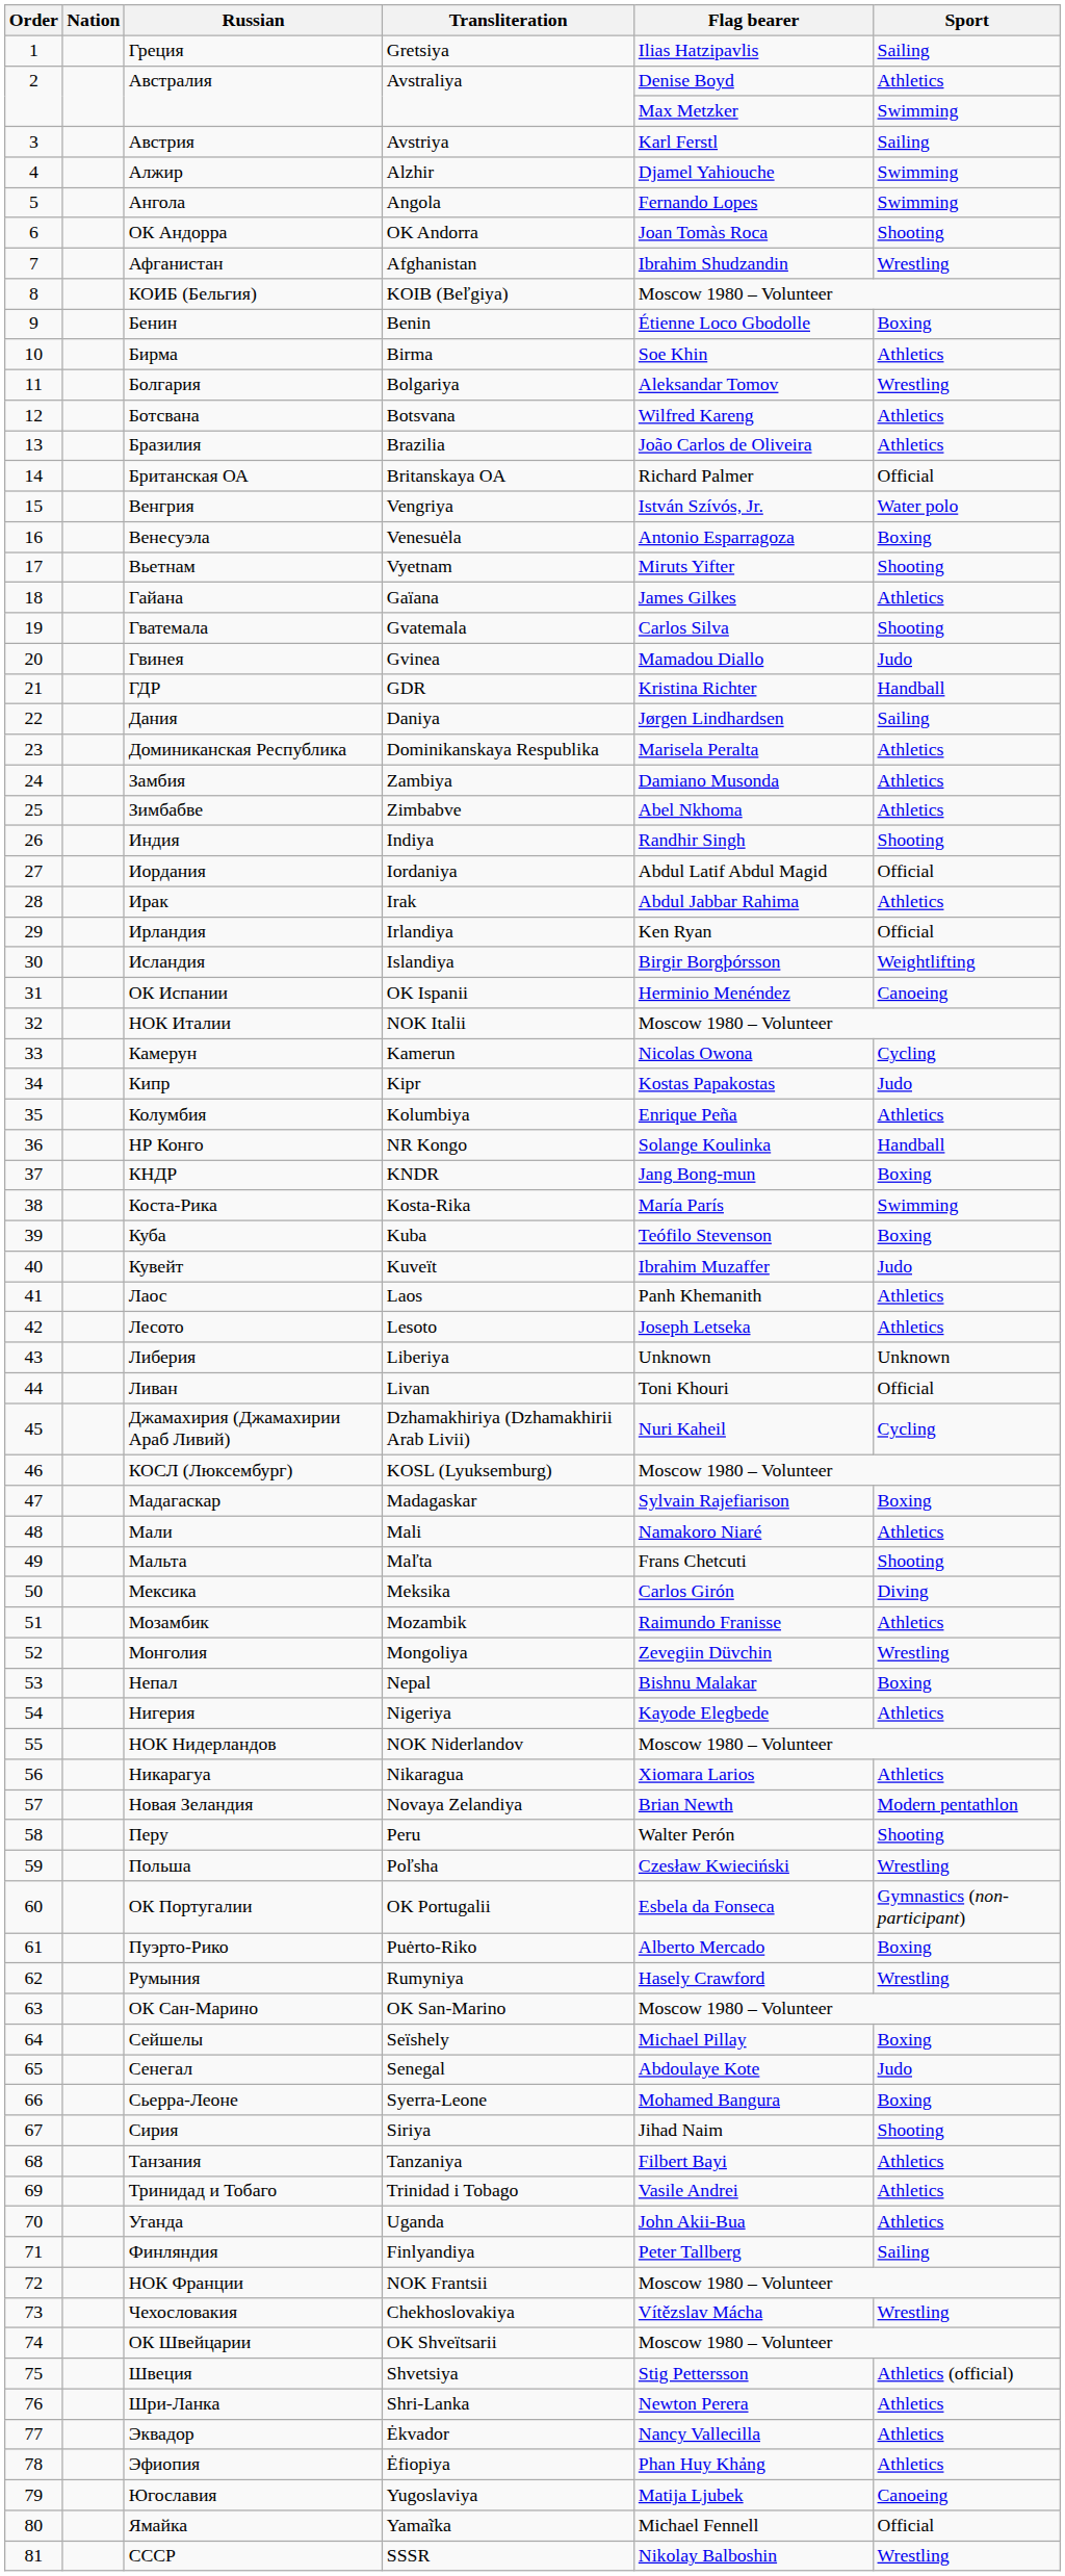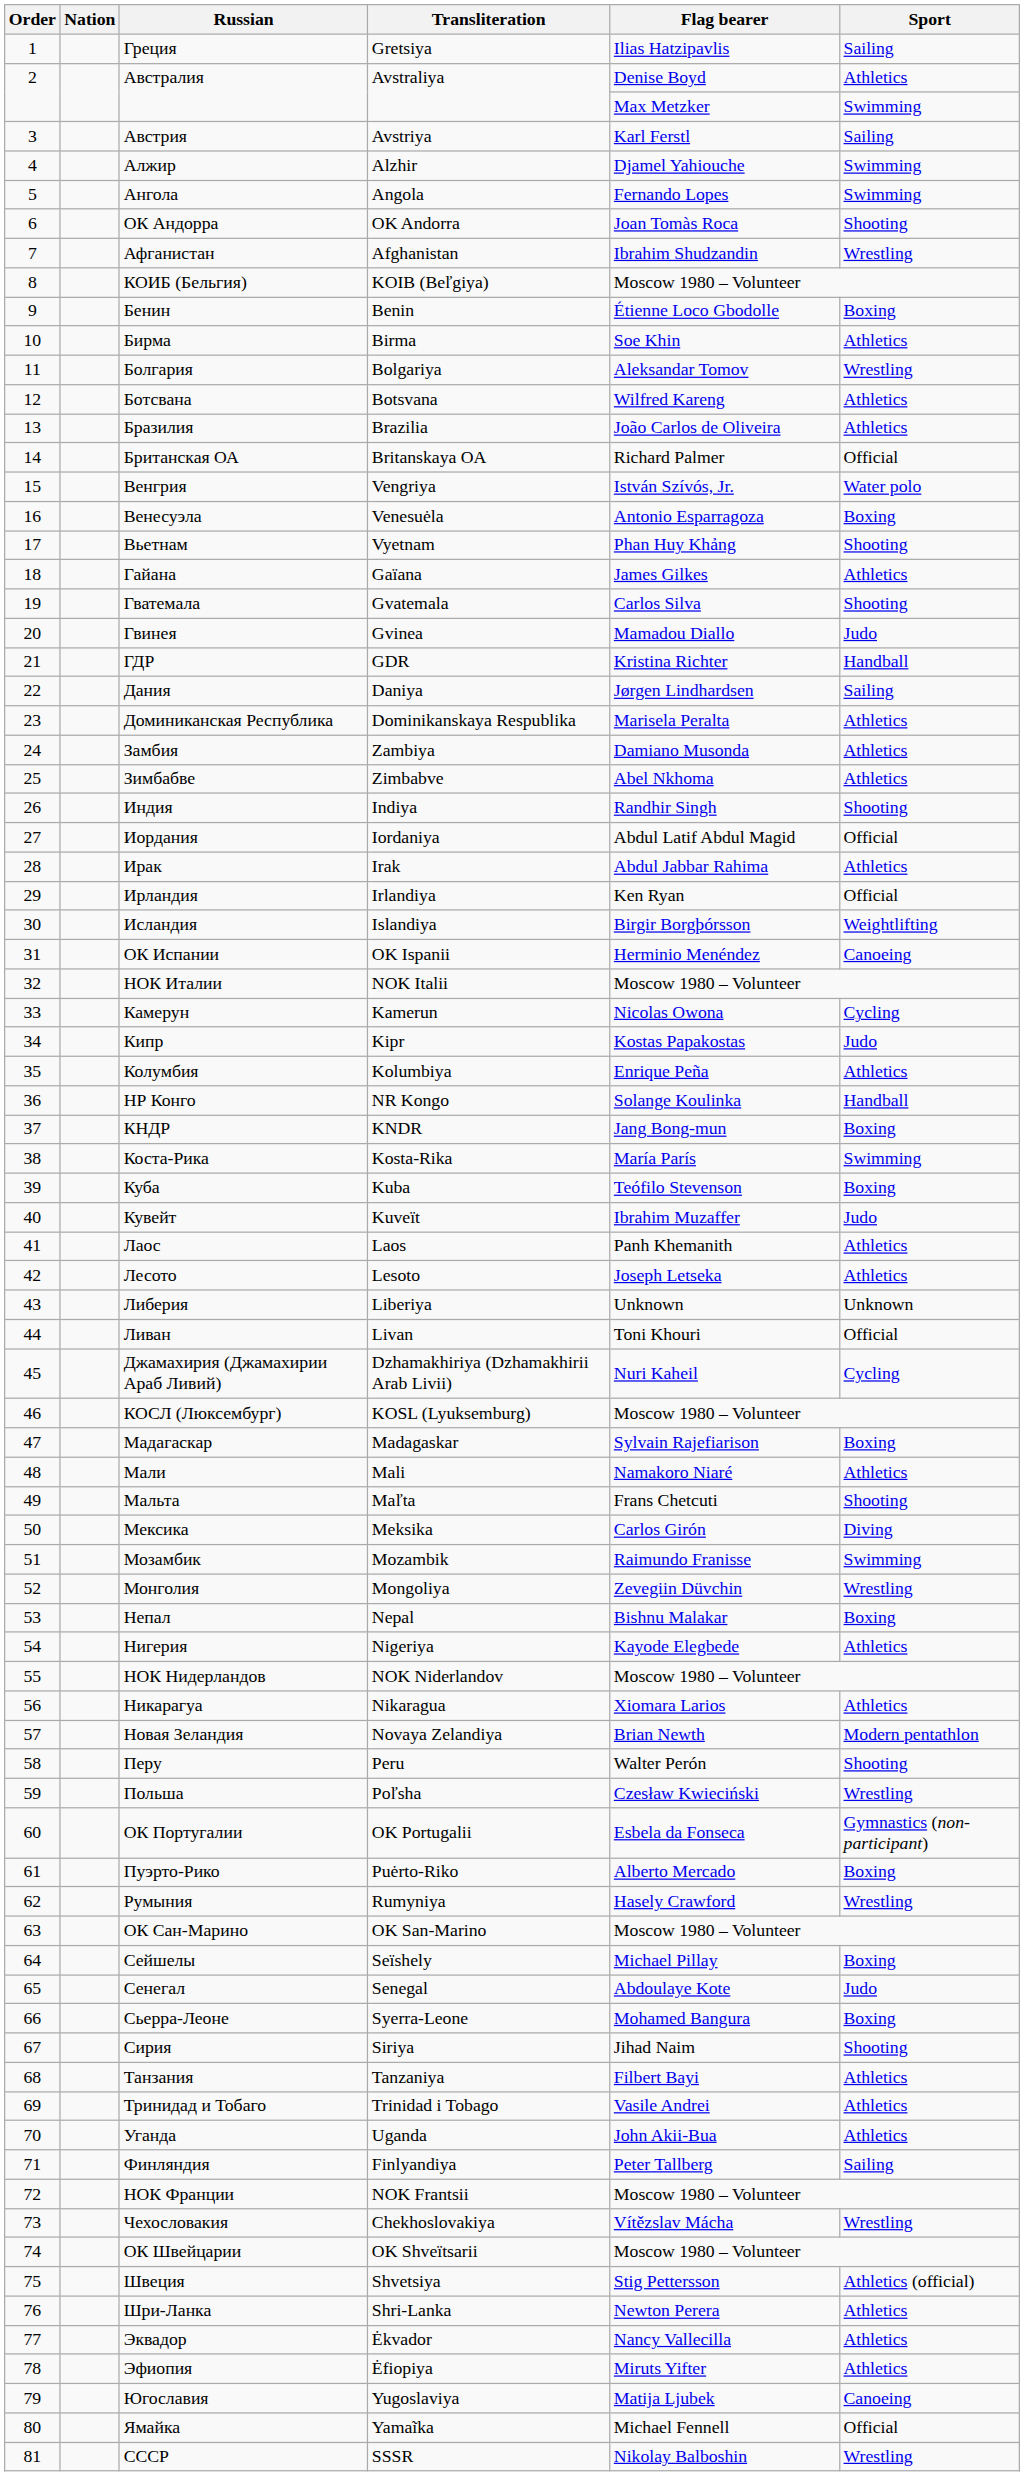 <table class="wikitable sortable" style="font-size:90%">
 <tr>
 <th width=30>Order</th>
 <th>Nation</th>
 <th width=195>Russian</th>
 <th width=190>Transliteration</th>
 <th width=180>Flag bearer</th>
 <th width=140>Sport</th>
 </tr>
 <tr>
 <td align=center>1</td>
 <td></td>
 <td>Греция</td>
 <td>Gretsiya</td>
 <td><a href='#'>Ilias Hatzipavlis</a></td>
 <td><a href='#'>Sailing</a></td>
 </tr>
 <tr valign=top>
 <td align=center rowspan="2">2</td>
 <td rowspan="2"></td>
 <td rowspan="2">Австралия</td>
 <td rowspan="2">Avstraliya</td>
 <td><a href='#'>Denise Boyd</a></td>
 <td><a href='#'>Athletics</a></td>
 </tr>
 <tr>
 <td><a href='#'>Max Metzker</a></td>
 <td><a href='#'>Swimming</a></td>
 </tr>
 <tr>
 <td align=center>3</td>
 <td></td>
 <td>Австрия</td>
 <td>Avstriya</td>
 <td><a href='#'>Karl Ferstl</a></td>
 <td><a href='#'>Sailing</a></td>
 </tr>
 <tr>
 <td align=center>4</td>
 <td></td>
 <td>Алжир</td>
 <td>Alzhir</td>
 <td><a href='#'>Djamel Yahiouche</a></td>
 <td><a href='#'>Swimming</a></td>
 </tr>
 <tr>
 <td align=center>5</td>
 <td></td>
 <td>Ангола</td>
 <td>Angola</td>
 <td><a href='#'>Fernando Lopes</a></td>
 <td><a href='#'>Swimming</a></td>
 </tr>
 <tr>
 <td align=center>6</td>
 <td></td>
 <td>ОК Андорра</td>
 <td>OK Andorra</td>
 <td><a href='#'>Joan Tomàs Roca</a></td>
 <td><a href='#'>Shooting</a></td>
 </tr>
 <tr>
 <td align=center>7</td>
 <td></td>
 <td>Афганистан</td>
 <td>Afghanistan</td>
 <td><a href='#'>Ibrahim Shudzandin</a></td>
 <td><a href='#'>Wrestling</a></td>
 </tr>
 <tr>
 <td align=center>8</td>
 <td></td>
 <td>КОИБ (Бельгия)</td>
 <td>KOIB (Beľgiya)</td>
 <td colspan=2>Moscow 1980 – Volunteer</td>
 </tr>
 <tr>
 <td align=center>9</td>
 <td></td>
 <td>Бенин</td>
 <td>Benin</td>
 <td><a href='#'>Étienne Loco Gbodolle</a></td>
 <td><a href='#'>Boxing</a></td>
 </tr>
 <tr>
 <td align=center>10</td>
 <td></td>
 <td>Бирма</td>
 <td>Birma</td>
 <td><a href='#'>Soe Khin</a></td>
 <td><a href='#'>Athletics</a></td>
 </tr>
 <tr>
 <td align=center>11</td>
 <td></td>
 <td>Болгария</td>
 <td>Bolgariya</td>
 <td><a href='#'>Aleksandar Tomov</a></td>
 <td><a href='#'>Wrestling</a></td>
 </tr>
 <tr>
 <td align=center>12</td>
 <td></td>
 <td>Ботсвана</td>
 <td>Botsvana</td>
 <td><a href='#'>Wilfred Kareng</a></td>
 <td><a href='#'>Athletics</a></td>
 </tr>
 <tr>
 <td align=center>13</td>
 <td></td>
 <td>Бразилия</td>
 <td>Brazilia</td>
 <td><a href='#'>João Carlos de Oliveira</a></td>
 <td><a href='#'>Athletics</a></td>
 </tr>
 <tr>
 <td align=center>14</td>
 <td></td>
 <td>Британская ОА</td>
 <td>Britanskaya OA</td>
 <td>Richard Palmer</td>
 <td>Official</td>
 </tr>
 <tr>
 <td align=center>15</td>
 <td></td>
 <td>Венгрия</td>
 <td>Vengriya</td>
 <td><a href='#'>István Szívós, Jr.</a></td>
 <td><a href='#'>Water polo</a></td>
 </tr>
 <tr>
 <td align=center>16</td>
 <td></td>
 <td>Венесуэла</td>
 <td>Venesuėla</td>
 <td><a href='#'>Antonio Esparragoza</a></td>
 <td><a href='#'>Boxing</a></td>
 </tr>
 <tr>
 <td align=center>17</td>
 <td></td>
 <td>Вьетнам</td>
 <td>Vyetnam</td>
-<td><a href='#'>Miruts Yifter</a></td>
+<td><a href='#'>Phan Huy Khảng</a></td>
 <td><a href='#'>Shooting</a></td>
 </tr>
 <tr>
 <td align=center>18</td>
 <td></td>
 <td>Гайана</td>
 <td>Gaïana</td>
 <td><a href='#'>James Gilkes</a></td>
 <td><a href='#'>Athletics</a></td>
 </tr>
 <tr>
 <td align=center>19</td>
 <td></td>
 <td>Гватемала</td>
 <td>Gvatemala</td>
 <td><a href='#'>Carlos Silva</a></td>
 <td><a href='#'>Shooting</a></td>
 </tr>
 <tr>
 <td align=center>20</td>
 <td></td>
 <td>Гвинея</td>
 <td>Gvinea</td>
 <td><a href='#'>Mamadou Diallo</a></td>
 <td><a href='#'>Judo</a></td>
 </tr>
 <tr>
 <td align=center>21</td>
 <td></td>
 <td>ГДР</td>
 <td>GDR</td>
 <td><a href='#'>Kristina Richter</a></td>
 <td><a href='#'>Handball</a></td>
 </tr>
 <tr>
 <td align=center>22</td>
 <td></td>
 <td>Дания</td>
 <td>Daniya</td>
 <td><a href='#'>Jørgen Lindhardsen</a></td>
 <td><a href='#'>Sailing</a></td>
 </tr>
 <tr>
 <td align=center>23</td>
 <td></td>
 <td>Доминиканская Республика</td>
 <td>Dominikanskaya Respublika</td>
 <td><a href='#'>Marisela Peralta</a></td>
 <td><a href='#'>Athletics</a></td>
 </tr>
 <tr>
 <td align=center>24</td>
 <td></td>
 <td>Замбия</td>
 <td>Zambiya</td>
 <td><a href='#'>Damiano Musonda</a></td>
 <td><a href='#'>Athletics</a></td>
 </tr>
 <tr>
 <td align=center>25</td>
 <td></td>
 <td>Зимбабве</td>
 <td>Zimbabve</td>
 <td><a href='#'>Abel Nkhoma</a></td>
 <td><a href='#'>Athletics</a></td>
 </tr>
 <tr>
 <td align=center>26</td>
 <td></td>
 <td>Индия</td>
 <td>Indiya</td>
 <td><a href='#'>Randhir Singh</a></td>
 <td><a href='#'>Shooting</a></td>
 </tr>
 <tr>
 <td align=center>27</td>
 <td></td>
 <td>Иордания</td>
 <td>Iordaniya</td>
 <td>Abdul Latif Abdul Magid</td>
 <td>Official</td>
 </tr>
 <tr>
 <td align=center>28</td>
 <td></td>
 <td>Ирак</td>
 <td>Irak</td>
 <td><a href='#'>Abdul Jabbar Rahima</a></td>
 <td><a href='#'>Athletics</a></td>
 </tr>
 <tr>
 <td align=center>29</td>
 <td></td>
 <td>Ирландия</td>
 <td>Irlandiya</td>
 <td>Ken Ryan</td>
 <td>Official</td>
 </tr>
 <tr>
 <td align=center>30</td>
 <td></td>
 <td>Исландия</td>
 <td>Islandiya</td>
 <td><a href='#'>Birgir Borgþórsson</a></td>
 <td><a href='#'>Weightlifting</a></td>
 </tr>
 <tr>
 <td align=center>31</td>
 <td></td>
 <td>ОК Испании</td>
 <td>OK Ispanii</td>
 <td><a href='#'>Herminio Menéndez</a></td>
 <td><a href='#'>Canoeing</a></td>
 </tr>
 <tr>
 <td align=center>32</td>
 <td></td>
 <td>НОК Италии</td>
 <td>NOK Italii</td>
 <td colspan=2>Moscow 1980 – Volunteer</td>
 </tr>
 <tr>
 <td align=center>33</td>
 <td></td>
 <td>Камерун</td>
 <td>Kamerun</td>
 <td><a href='#'>Nicolas Owona</a></td>
 <td><a href='#'>Cycling</a></td>
 </tr>
 <tr>
 <td align=center>34</td>
 <td></td>
 <td>Кипр</td>
 <td>Kipr</td>
 <td><a href='#'>Kostas Papakostas</a></td>
 <td><a href='#'>Judo</a></td>
 </tr>
 <tr>
 <td align=center>35</td>
 <td></td>
 <td>Колумбия</td>
 <td>Kolumbiya</td>
 <td><a href='#'>Enrique Peña</a></td>
 <td><a href='#'>Athletics</a></td>
 </tr>
 <tr>
 <td align=center>36</td>
 <td></td>
 <td>НР Конго</td>
 <td>NR Kongo</td>
 <td><a href='#'>Solange Koulinka</a></td>
 <td><a href='#'>Handball</a></td>
 </tr>
 <tr>
 <td align=center>37</td>
 <td></td>
 <td>КНДР</td>
 <td>KNDR</td>
 <td><a href='#'>Jang Bong-mun</a></td>
 <td><a href='#'>Boxing</a></td>
 </tr>
 <tr>
 <td align=center>38</td>
 <td></td>
 <td>Коста-Рика</td>
 <td>Kosta-Rika</td>
 <td><a href='#'>María París</a></td>
 <td><a href='#'>Swimming</a></td>
 </tr>
 <tr>
 <td align=center>39</td>
 <td></td>
 <td>Куба</td>
 <td>Kuba</td>
 <td><a href='#'>Teófilo Stevenson</a></td>
 <td><a href='#'>Boxing</a></td>
 </tr>
 <tr>
 <td align=center>40</td>
 <td></td>
 <td>Кувейт</td>
 <td>Kuveït</td>
 <td><a href='#'>Ibrahim Muzaffer</a></td>
 <td><a href='#'>Judo</a></td>
 </tr>
 <tr>
 <td align=center>41</td>
 <td></td>
 <td>Лаос</td>
 <td>Laos</td>
 <td>Panh Khemanith</td>
 <td><a href='#'>Athletics</a></td>
 </tr>
 <tr>
 <td align=center>42</td>
 <td></td>
 <td>Лесото</td>
 <td>Lesoto</td>
 <td><a href='#'>Joseph Letseka</a></td>
 <td><a href='#'>Athletics</a></td>
 </tr>
 <tr>
 <td align=center>43</td>
 <td></td>
 <td>Либерия</td>
 <td>Liberiya</td>
 <td>Unknown</td>
 <td>Unknown</td>
 </tr>
 <tr>
 <td align=center>44</td>
 <td></td>
 <td>Ливан</td>
 <td>Livan</td>
 <td>Toni Khouri</td>
 <td>Official</td>
 </tr>
 <tr>
 <td align=center>45</td>
 <td></td>
 <td>Джамахирия (Джамахирии Араб Ливий)</td>
 <td>Dzhamakhiriya (Dzhamakhirii Arab Livii)</td>
 <td><a href='#'>Nuri Kaheil</a></td>
 <td><a href='#'>Cycling</a></td>
 </tr>
 <tr>
 <td align=center>46</td>
 <td></td>
 <td>КОСЛ (Люксембург)</td>
 <td>KOSL (Lyuksemburg)</td>
 <td colspan=2>Moscow 1980 – Volunteer</td>
 </tr>
 <tr>
 <td align=center>47</td>
 <td></td>
 <td>Мадагаскар</td>
 <td>Madagaskar</td>
 <td><a href='#'>Sylvain Rajefiarison</a></td>
 <td><a href='#'>Boxing</a></td>
 </tr>
 <tr>
 <td align=center>48</td>
 <td></td>
 <td>Мали</td>
 <td>Mali</td>
 <td><a href='#'>Namakoro Niaré</a></td>
 <td><a href='#'>Athletics</a></td>
 </tr>
 <tr>
 <td align=center>49</td>
 <td></td>
 <td>Мальта</td>
 <td>Maľta</td>
 <td>Frans Chetcuti</td>
 <td><a href='#'>Shooting</a></td>
 </tr>
 <tr>
 <td align=center>50</td>
 <td></td>
 <td>Мексика</td>
 <td>Meksika</td>
 <td><a href='#'>Carlos Girón</a></td>
 <td><a href='#'>Diving</a></td>
 </tr>
 <tr>
 <td align=center>51</td>
 <td></td>
 <td>Мозамбик</td>
 <td>Mozambik</td>
 <td><a href='#'>Raimundo Franisse</a></td>
-<td><a href='#'>Athletics</a></td>
+<td><a href='#'>Swimming</a></td>
 </tr>
 <tr>
 <td align=center>52</td>
 <td></td>
 <td>Монголия</td>
 <td>Mongoliya</td>
 <td><a href='#'>Zevegiin Düvchin</a></td>
 <td><a href='#'>Wrestling</a></td>
 </tr>
 <tr>
 <td align=center>53</td>
 <td></td>
 <td>Непал</td>
 <td>Nepal</td>
 <td><a href='#'>Bishnu Malakar</a></td>
 <td><a href='#'>Boxing</a></td>
 </tr>
 <tr>
 <td align=center>54</td>
 <td></td>
 <td>Нигерия</td>
 <td>Nigeriya</td>
 <td><a href='#'>Kayode Elegbede</a></td>
 <td><a href='#'>Athletics</a></td>
 </tr>
 <tr>
 <td align=center>55</td>
 <td></td>
 <td>НОК Нидерландов</td>
 <td>NOK Niderlandov</td>
 <td colspan=2>Moscow 1980 – Volunteer</td>
 </tr>
 <tr>
 <td align=center>56</td>
 <td></td>
 <td>Никарагуа</td>
 <td>Nikaragua</td>
 <td><a href='#'>Xiomara Larios</a></td>
 <td><a href='#'>Athletics</a></td>
 </tr>
 <tr>
 <td align=center>57</td>
 <td></td>
 <td>Новая Зеландия</td>
 <td>Novaya Zelandiya</td>
 <td><a href='#'>Brian Newth</a></td>
 <td><a href='#'>Modern pentathlon</a></td>
 </tr>
 <tr>
 <td align=center>58</td>
 <td></td>
 <td>Перу</td>
 <td>Peru</td>
 <td>Walter Perón</td>
 <td><a href='#'>Shooting</a></td>
 </tr>
 <tr>
 <td align=center>59</td>
 <td></td>
 <td>Польша</td>
 <td>Poľsha</td>
 <td><a href='#'>Czesław Kwieciński</a></td>
 <td><a href='#'>Wrestling</a></td>
 </tr>
 <tr>
 <td align=center>60</td>
 <td></td>
 <td>ОК Португалии</td>
 <td>OK Portugalii</td>
 <td><a href='#'>Esbela da Fonseca</a></td>
 <td><a href='#'>Gymnastics</a> (<em>non-participant</em>)</td>
 </tr>
 <tr>
 <td align=center>61</td>
 <td></td>
 <td>Пуэрто-Рико</td>
 <td>Puėrto-Riko</td>
 <td><a href='#'>Alberto Mercado</a></td>
 <td><a href='#'>Boxing</a></td>
 </tr>
 <tr>
 <td align=center>62</td>
 <td></td>
 <td>Румыния</td>
 <td>Rumyniya</td>
 <td><a href='#'>Hasely Crawford</a></td>
 <td><a href='#'>Wrestling</a></td>
 </tr>
 <tr>
 <td align=center>63</td>
 <td></td>
 <td>ОК Сан-Марино</td>
 <td>OK San-Marino</td>
 <td colspan=2>Moscow 1980 – Volunteer</td>
 </tr>
 <tr>
 <td align=center>64</td>
 <td></td>
 <td>Сейшелы</td>
 <td>Seïshely</td>
 <td><a href='#'>Michael Pillay</a></td>
 <td><a href='#'>Boxing</a></td>
 </tr>
 <tr>
 <td align=center>65</td>
 <td></td>
 <td>Сенегал</td>
 <td>Senegal</td>
 <td><a href='#'>Abdoulaye Kote</a></td>
 <td><a href='#'>Judo</a></td>
 </tr>
 <tr>
 <td align=center>66</td>
 <td></td>
 <td>Сьерра-Леоне</td>
 <td>Syerra-Leone</td>
 <td><a href='#'>Mohamed Bangura</a></td>
 <td><a href='#'>Boxing</a></td>
 </tr>
 <tr>
 <td align=center>67</td>
 <td></td>
 <td>Сирия</td>
 <td>Siriya</td>
 <td>Jihad Naim</td>
 <td><a href='#'>Shooting</a></td>
 </tr>
 <tr>
 <td align=center>68</td>
 <td></td>
 <td>Танзания</td>
 <td>Tanzaniya</td>
 <td><a href='#'>Filbert Bayi</a></td>
 <td><a href='#'>Athletics</a></td>
 </tr>
 <tr>
 <td align=center>69</td>
 <td></td>
 <td>Тринидад и Тобаго</td>
 <td>Trinidad i Tobago</td>
 <td><a href='#'>Vasile Andrei</a></td>
 <td><a href='#'>Athletics</a></td>
 </tr>
 <tr>
 <td align=center>70</td>
 <td></td>
 <td>Уганда</td>
 <td>Uganda</td>
 <td><a href='#'>John Akii-Bua</a></td>
 <td><a href='#'>Athletics</a></td>
 </tr>
 <tr>
 <td align=center>71</td>
 <td></td>
 <td>Финляндия</td>
 <td>Finlyandiya</td>
 <td><a href='#'>Peter Tallberg</a></td>
 <td><a href='#'>Sailing</a></td>
 </tr>
 <tr>
 <td align=center>72</td>
 <td></td>
 <td>НОК  Франции</td>
 <td>NOK Frantsii</td>
 <td colspan=2>Moscow 1980 – Volunteer</td>
 </tr>
 <tr>
 <td align=center>73</td>
 <td></td>
 <td>Чехословакия</td>
 <td>Chekhoslovakiya</td>
 <td><a href='#'>Vítězslav Mácha</a></td>
 <td><a href='#'>Wrestling</a></td>
 </tr>
 <tr>
 <td align=center>74</td>
 <td></td>
 <td>ОК Швейцарии</td>
 <td>OK Shveïtsarii</td>
 <td colspan=2>Moscow 1980 – Volunteer</td>
 </tr>
 <tr>
 <td align=center>75</td>
 <td></td>
 <td>Швеция</td>
 <td>Shvetsiya</td>
 <td><a href='#'>Stig Pettersson</a></td>
 <td><a href='#'>Athletics</a> (official)</td>
 </tr>
 <tr>
 <td align=center>76</td>
 <td></td>
 <td>Шри-Ланка</td>
 <td>Shri-Lanka</td>
 <td><a href='#'>Newton Perera</a></td>
 <td><a href='#'>Athletics</a></td>
 </tr>
 <tr>
 <td align=center>77</td>
 <td></td>
 <td>Эквадор</td>
 <td>Ėkvador</td>
 <td><a href='#'>Nancy Vallecilla</a></td>
 <td><a href='#'>Athletics</a></td>
 </tr>
 <tr>
 <td align=center>78</td>
 <td></td>
 <td>Эфиопия</td>
 <td>Ėfiopiya</td>
-<td><a href='#'>Phan Huy Khảng</a></td>
+<td><a href='#'>Miruts Yifter</a></td>
 <td><a href='#'>Athletics</a></td>
 </tr>
 <tr>
 <td align=center>79</td>
 <td></td>
 <td>Югославия</td>
 <td>Yugoslaviya</td>
 <td><a href='#'>Matija Ljubek</a></td>
 <td><a href='#'>Canoeing</a></td>
 </tr>
 <tr>
 <td align=center>80</td>
 <td></td>
 <td>Ямайка</td>
 <td>Yamaĩka</td>
 <td>Michael Fennell</td>
 <td>Official</td>
 </tr>
 <tr>
 <td align=center>81</td>
 <td></td>
 <td>CCCP</td>
 <td>SSSR</td>
 <td><a href='#'>Nikolay Balboshin</a></td>
 <td><a href='#'>Wrestling</a></td>
 </tr>
 </table>
